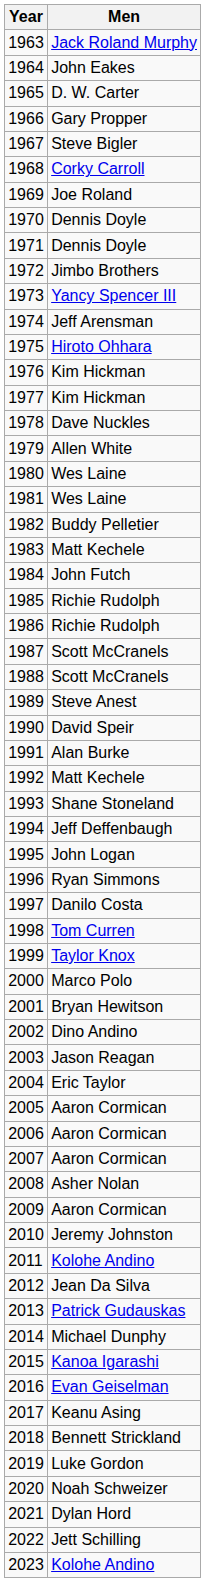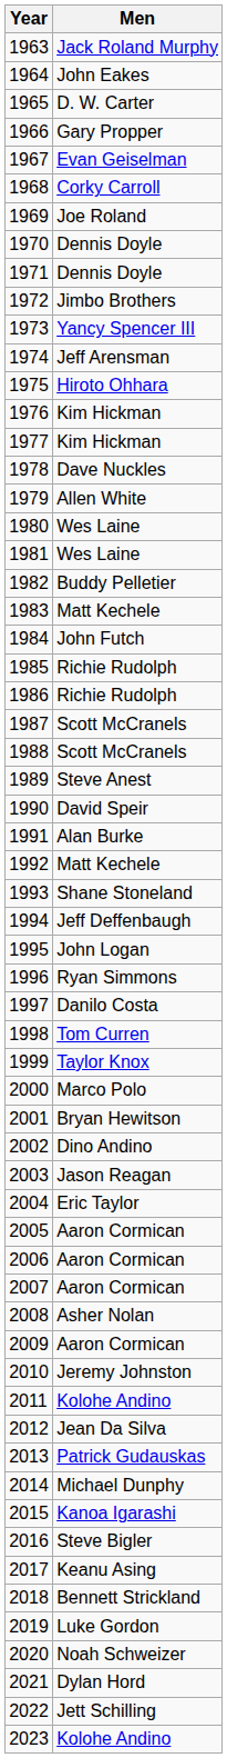 <table class="wikitable" style=>
 <tr>
 <th>Year</th>
 <th>Men</th>
 </tr>
 <tr>
 <td>1963</td>
 <td><a href='#'>Jack Roland Murphy</a></td>
 </tr>
 <tr>
 <td>1964</td>
 <td>John Eakes</td>
 </tr>
 <tr>
 <td>1965</td>
 <td>D. W. Carter</td>
 </tr>
 <tr>
 <td>1966</td>
 <td>Gary Propper</td>
 </tr>
 <tr>
 <td>1967</td>
-<td>Steve Bigler</td>
+<td><a href='#'>Evan Geiselman</a></td>
 </tr>
 <tr>
 <td>1968</td>
 <td><a href='#'>Corky Carroll</a></td>
 </tr>
 <tr>
 <td>1969</td>
 <td>Joe Roland</td>
 </tr>
 <tr>
 <td>1970</td>
 <td>Dennis Doyle</td>
 </tr>
 <tr>
 <td>1971</td>
 <td>Dennis Doyle</td>
 </tr>
 <tr>
 <td>1972</td>
 <td>Jimbo Brothers</td>
 </tr>
 <tr>
 <td>1973</td>
 <td><a href='#'>Yancy Spencer III</a></td>
 </tr>
 <tr>
 <td>1974</td>
 <td>Jeff Arensman</td>
 </tr>
 <tr>
 <td>1975</td>
 <td><a href='#'>Hiroto Ohhara</a></td>
 </tr>
 <tr>
 <td>1976</td>
 <td>Kim Hickman</td>
 </tr>
 <tr>
 <td>1977</td>
 <td>Kim Hickman</td>
 </tr>
 <tr>
 <td>1978</td>
 <td>Dave Nuckles</td>
 </tr>
 <tr>
 <td>1979</td>
 <td>Allen White</td>
 </tr>
 <tr>
 <td>1980</td>
 <td>Wes Laine</td>
 </tr>
 <tr>
 <td>1981</td>
 <td>Wes Laine</td>
 </tr>
 <tr>
 <td>1982</td>
 <td>Buddy Pelletier</td>
 </tr>
 <tr>
 <td>1983</td>
 <td>Matt Kechele</td>
 </tr>
 <tr>
 <td>1984</td>
 <td>John Futch</td>
 </tr>
 <tr>
 <td>1985</td>
 <td>Richie Rudolph</td>
 </tr>
 <tr>
 <td>1986</td>
 <td>Richie Rudolph</td>
 </tr>
 <tr>
 <td>1987</td>
 <td>Scott McCranels</td>
 </tr>
 <tr>
 <td>1988</td>
 <td>Scott McCranels</td>
 </tr>
 <tr>
 <td>1989</td>
 <td>Steve Anest</td>
 </tr>
 <tr>
 <td>1990</td>
 <td>David Speir</td>
 </tr>
 <tr>
 <td>1991</td>
 <td>Alan Burke</td>
 </tr>
 <tr>
 <td>1992</td>
 <td>Matt Kechele</td>
 </tr>
 <tr>
 <td>1993</td>
 <td>Shane Stoneland</td>
 </tr>
 <tr>
 <td>1994</td>
 <td>Jeff Deffenbaugh</td>
 </tr>
 <tr>
 <td>1995</td>
 <td>John Logan</td>
 </tr>
 <tr>
 <td>1996</td>
 <td>Ryan Simmons</td>
 </tr>
 <tr>
 <td>1997</td>
 <td>Danilo Costa</td>
 </tr>
 <tr>
 <td>1998</td>
 <td><a href='#'>Tom Curren</a></td>
 </tr>
 <tr>
 <td>1999</td>
 <td><a href='#'>Taylor Knox</a></td>
 </tr>
 <tr>
 <td>2000</td>
 <td>Marco Polo</td>
 </tr>
 <tr>
 <td>2001</td>
 <td>Bryan Hewitson</td>
 </tr>
 <tr>
 <td>2002</td>
 <td>Dino Andino</td>
 </tr>
 <tr>
 <td>2003</td>
 <td>Jason Reagan</td>
 </tr>
 <tr>
 <td>2004</td>
 <td>Eric Taylor</td>
 </tr>
 <tr>
 <td>2005</td>
 <td>Aaron Cormican</td>
 </tr>
 <tr>
 <td>2006</td>
 <td>Aaron Cormican</td>
 </tr>
 <tr>
 <td>2007</td>
 <td>Aaron Cormican</td>
 </tr>
 <tr>
 <td>2008</td>
 <td>Asher Nolan</td>
 </tr>
 <tr>
 <td>2009</td>
 <td>Aaron Cormican</td>
 </tr>
 <tr>
 <td>2010</td>
 <td>Jeremy Johnston</td>
 </tr>
 <tr>
 <td>2011</td>
 <td><a href='#'>Kolohe Andino</a></td>
 </tr>
 <tr>
 <td>2012</td>
 <td>Jean Da Silva</td>
 </tr>
 <tr>
 <td>2013</td>
 <td><a href='#'>Patrick Gudauskas</a></td>
 </tr>
 <tr>
 <td>2014</td>
 <td>Michael Dunphy</td>
 </tr>
 <tr>
 <td>2015</td>
 <td><a href='#'>Kanoa Igarashi</a></td>
 </tr>
 <tr>
 <td>2016</td>
-<td><a href='#'>Evan Geiselman</a></td>
+<td>Steve Bigler</td>
 </tr>
 <tr>
 <td>2017</td>
 <td>Keanu Asing</td>
 </tr>
 <tr>
 <td>2018</td>
 <td>Bennett Strickland</td>
 </tr>
 <tr>
 <td>2019</td>
 <td>Luke Gordon</td>
 </tr>
 <tr>
 <td>2020</td>
 <td>Noah Schweizer</td>
 </tr>
 <tr>
 <td>2021</td>
 <td>Dylan Hord</td>
 </tr>
 <tr>
 <td>2022</td>
 <td>Jett Schilling</td>
 </tr>
 <tr>
 <td>2023</td>
 <td><a href='#'>Kolohe Andino</a></td>
 </tr>
 </table>
